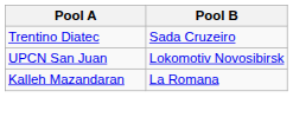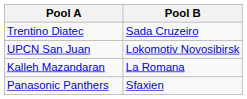 <table class="wikitable">
 <tr>
 <th width=50%>Pool A</th>
 <th width=50%>Pool B</th>
 </tr>
 <tr>
 <td> <a href='#'>Trentino Diatec</a></td>
 <td> <a href='#'>Sada Cruzeiro</a></td>
 </tr>
 <tr>
 <td> <a href='#'>UPCN San Juan</a></td>
 <td> <a href='#'>Lokomotiv Novosibirsk</a></td>
 </tr>
 <tr>
 <td> <a href='#'>Kalleh Mazandaran</a></td>
 <td> <a href='#'>La Romana</a></td>
 </tr>
+<tr>
+<td> <a href='#'>Panasonic Panthers</a></td>
+<td> <a href='#'>Sfaxien</a></td>
+</tr>
 </table>
